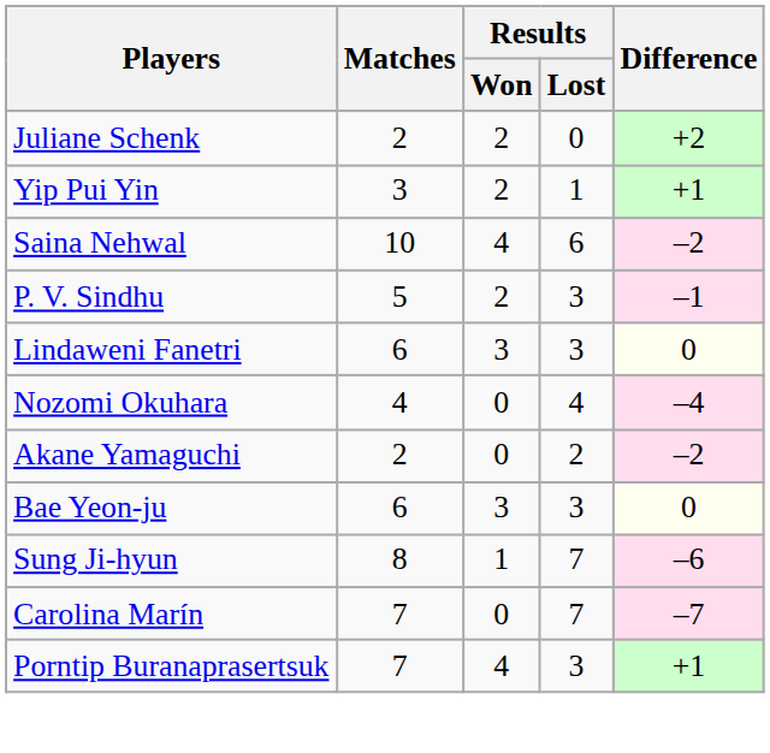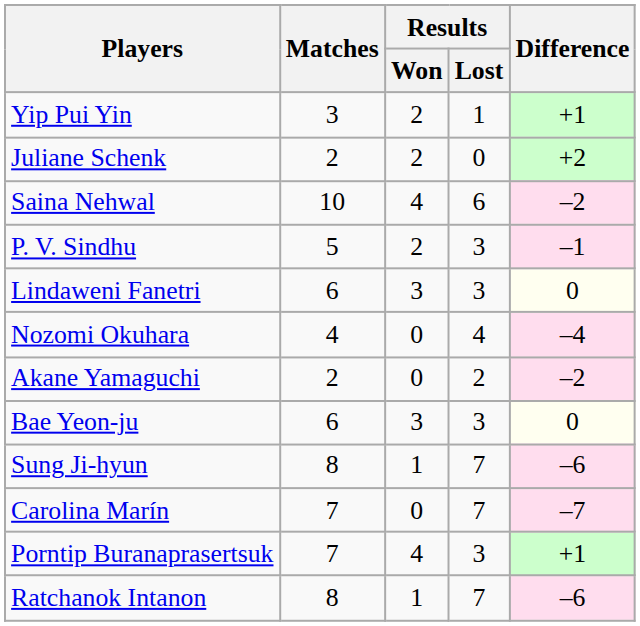 <table class=wikitable style="text-align:center; font-size:small">
 <tr>
 <th rowspan="2">Players</th>
 <th rowspan="2">Matches</th>
 <th colspan="2">Results</th>
 <th rowspan="2">Difference</th>
 </tr>
 <tr>
 <th>Won</th>
 <th>Lost</th>
 </tr>
 <tr>
+<td align="left"> <a href='#'>Yip Pui Yin</a></td>
+<td>3</td>
+<td>2</td>
+<td>1</td>
+<td bgcolor="#ccffcc">+1</td>
+</tr>
+<tr>
 <td align="left"> <a href='#'>Juliane Schenk</a></td>
 <td>2</td>
 <td>2</td>
 <td>0</td>
 <td bgcolor="#ccffcc">+2</td>
-</tr>
-<tr>
-<td align="left"> <a href='#'>Yip Pui Yin</a></td>
-<td>3</td>
-<td>2</td>
-<td>1</td>
-<td bgcolor="#ccffcc">+1</td>
 </tr>
 <tr>
 <td align="left"> <a href='#'>Saina Nehwal</a></td>
 <td>10</td>
 <td>4</td>
 <td>6</td>
 <td bgcolor="#ffddee">–2</td>
 </tr>
 <tr>
 <td align="left"> <a href='#'>P. V. Sindhu</a></td>
 <td>5</td>
 <td>2</td>
 <td>3</td>
 <td bgcolor="#ffddee">–1</td>
 </tr>
 <tr>
 <td align="left"> <a href='#'>Lindaweni Fanetri</a></td>
 <td>6</td>
 <td>3</td>
 <td>3</td>
 <td bgcolor="#fffff0">0</td>
 </tr>
 <tr>
 <td align="left"> <a href='#'>Nozomi Okuhara</a></td>
 <td>4</td>
 <td>0</td>
 <td>4</td>
 <td bgcolor="#ffddee">–4</td>
 </tr>
 <tr>
 <td align="left"> <a href='#'>Akane Yamaguchi</a></td>
 <td>2</td>
 <td>0</td>
 <td>2</td>
 <td bgcolor="#ffddee">–2</td>
 </tr>
 <tr>
 <td align="left"> <a href='#'>Bae Yeon-ju</a></td>
 <td>6</td>
 <td>3</td>
 <td>3</td>
 <td bgcolor="#fffff0">0</td>
 </tr>
 <tr>
 <td align="left"> <a href='#'>Sung Ji-hyun</a></td>
 <td>8</td>
 <td>1</td>
 <td>7</td>
 <td bgcolor="#ffddee">–6</td>
 </tr>
 <tr>
 <td align="left"> <a href='#'>Carolina Marín</a></td>
 <td>7</td>
 <td>0</td>
 <td>7</td>
 <td bgcolor="#ffddee">–7</td>
 </tr>
 <tr>
 <td align="left"> <a href='#'>Porntip Buranaprasertsuk</a></td>
 <td>7</td>
 <td>4</td>
 <td>3</td>
 <td bgcolor="#ccffcc">+1</td>
 </tr>
+<tr>
+<td align="left"> <a href='#'>Ratchanok Intanon</a></td>
+<td>8</td>
+<td>1</td>
+<td>7</td>
+<td bgcolor="#ffddee">–6</td>
+</tr>
 </table>
